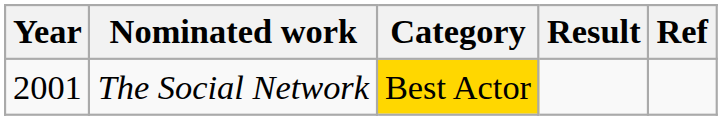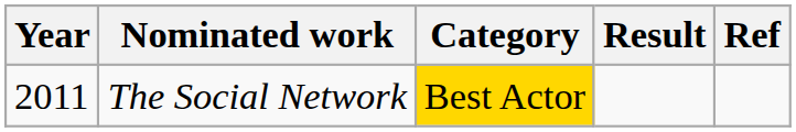 <table class="wikitable">
 <tr>
 <th>Year</th>
 <th>Nominated work</th>
 <th>Category</th>
 <th>Result</th>
 <th>Ref</th>
 </tr>
 <tr>
-<td>2001</td>
+<td>2011</td>
 <td><em>The Social Network</em></td>
 <td style="background: gold;">Best Actor</td>
 <td></td>
 <td></td>
 </tr>
 </table>
